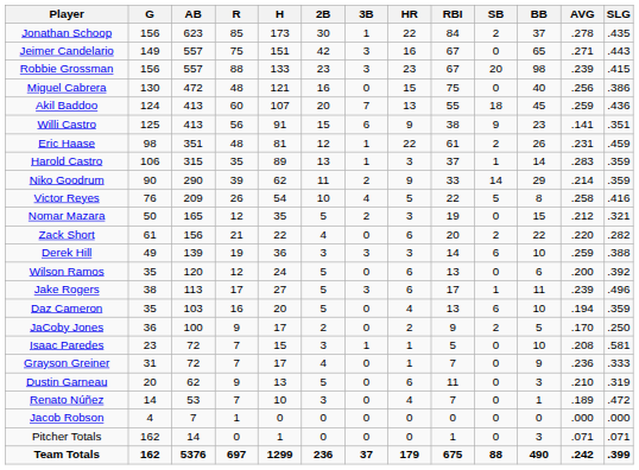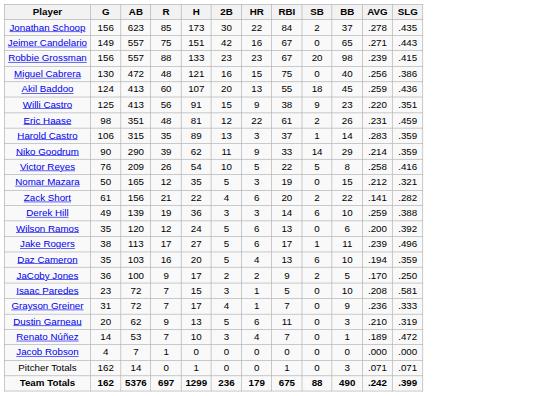 <table class=wikitable style="text-align:center">
 <tr>
 <th bgcolor="#DDDDFF" width="20%">Player</th>
 <th bgcolor="#DDDDFF" width="7%">G</th>
 <th bgcolor="#DDDDFF" width="7%">AB</th>
 <th bgcolor="#DDDDFF" width="7%">R</th>
 <th bgcolor="#DDDDFF" width="7%">H</th>
 <th bgcolor="#DDDDFF" width="7%">2B</th>
-<th bgcolor="#DDDDFF" width="7%">3B</th>
 <th bgcolor="#DDDDFF" width="7%">HR</th>
 <th bgcolor="#DDDDFF" width="7%">RBI</th>
 <th bgcolor="#DDDDFF" width="7%">SB</th>
 <th bgcolor="#DDDDFF" width="7%">BB</th>
 <th bgcolor="#DDDDFF" width="7%">AVG</th>
 <th bgcolor="#DDDDFF" width="7%">SLG</th>
 </tr>
 <tr>
 <td><a href='#'>Jonathan Schoop</a></td>
 <td>156</td>
 <td>623</td>
 <td>85</td>
 <td>173</td>
 <td>30</td>
-<td>1</td>
 <td>22</td>
 <td>84</td>
 <td>2</td>
 <td>37</td>
 <td>.278</td>
 <td>.435</td>
 </tr>
 <tr>
 <td><a href='#'>Jeimer Candelario</a></td>
 <td>149</td>
 <td>557</td>
 <td>75</td>
 <td>151</td>
 <td>42</td>
-<td>3</td>
 <td>16</td>
 <td>67</td>
 <td>0</td>
 <td>65</td>
 <td>.271</td>
 <td>.443</td>
 </tr>
 <tr>
 <td><a href='#'>Robbie Grossman</a></td>
 <td>156</td>
 <td>557</td>
 <td>88</td>
 <td>133</td>
 <td>23</td>
-<td>3</td>
 <td>23</td>
 <td>67</td>
 <td>20</td>
 <td>98</td>
 <td>.239</td>
 <td>.415</td>
 </tr>
 <tr>
 <td><a href='#'>Miguel Cabrera</a></td>
 <td>130</td>
 <td>472</td>
 <td>48</td>
 <td>121</td>
 <td>16</td>
-<td>0</td>
 <td>15</td>
 <td>75</td>
 <td>0</td>
 <td>40</td>
 <td>.256</td>
 <td>.386</td>
 </tr>
 <tr>
 <td><a href='#'>Akil Baddoo</a></td>
 <td>124</td>
 <td>413</td>
 <td>60</td>
 <td>107</td>
 <td>20</td>
-<td>7</td>
 <td>13</td>
 <td>55</td>
 <td>18</td>
 <td>45</td>
 <td>.259</td>
 <td>.436</td>
 </tr>
 <tr>
 <td><a href='#'>Willi Castro</a></td>
 <td>125</td>
 <td>413</td>
 <td>56</td>
 <td>91</td>
 <td>15</td>
-<td>6</td>
 <td>9</td>
 <td>38</td>
 <td>9</td>
 <td>23</td>
-<td>.141</td>
+<td>.220</td>
 <td>.351</td>
 </tr>
 <tr>
 <td><a href='#'>Eric Haase</a></td>
 <td>98</td>
 <td>351</td>
 <td>48</td>
 <td>81</td>
 <td>12</td>
-<td>1</td>
 <td>22</td>
 <td>61</td>
 <td>2</td>
 <td>26</td>
 <td>.231</td>
 <td>.459</td>
 </tr>
 <tr>
 <td><a href='#'>Harold Castro</a></td>
 <td>106</td>
 <td>315</td>
 <td>35</td>
 <td>89</td>
 <td>13</td>
-<td>1</td>
 <td>3</td>
 <td>37</td>
 <td>1</td>
 <td>14</td>
 <td>.283</td>
 <td>.359</td>
 </tr>
 <tr>
 <td><a href='#'>Niko Goodrum</a></td>
 <td>90</td>
 <td>290</td>
 <td>39</td>
 <td>62</td>
 <td>11</td>
-<td>2</td>
 <td>9</td>
 <td>33</td>
 <td>14</td>
 <td>29</td>
 <td>.214</td>
 <td>.359</td>
 </tr>
 <tr>
 <td><a href='#'>Victor Reyes</a></td>
 <td>76</td>
 <td>209</td>
 <td>26</td>
 <td>54</td>
 <td>10</td>
-<td>4</td>
 <td>5</td>
 <td>22</td>
 <td>5</td>
 <td>8</td>
 <td>.258</td>
 <td>.416</td>
 </tr>
 <tr>
 <td><a href='#'>Nomar Mazara</a></td>
 <td>50</td>
 <td>165</td>
 <td>12</td>
 <td>35</td>
 <td>5</td>
-<td>2</td>
 <td>3</td>
 <td>19</td>
 <td>0</td>
 <td>15</td>
 <td>.212</td>
 <td>.321</td>
 </tr>
 <tr>
 <td><a href='#'>Zack Short</a></td>
 <td>61</td>
 <td>156</td>
 <td>21</td>
 <td>22</td>
 <td>4</td>
-<td>0</td>
 <td>6</td>
 <td>20</td>
 <td>2</td>
 <td>22</td>
-<td>.220</td>
+<td>.141</td>
 <td>.282</td>
 </tr>
 <tr>
 <td><a href='#'>Derek Hill</a></td>
 <td>49</td>
 <td>139</td>
 <td>19</td>
 <td>36</td>
-<td>3</td>
 <td>3</td>
 <td>3</td>
 <td>14</td>
 <td>6</td>
 <td>10</td>
 <td>.259</td>
 <td>.388</td>
 </tr>
 <tr>
 <td><a href='#'>Wilson Ramos</a></td>
 <td>35</td>
 <td>120</td>
 <td>12</td>
 <td>24</td>
 <td>5</td>
-<td>0</td>
 <td>6</td>
 <td>13</td>
 <td>0</td>
 <td>6</td>
 <td>.200</td>
 <td>.392</td>
 </tr>
 <tr>
 <td><a href='#'>Jake Rogers</a></td>
 <td>38</td>
 <td>113</td>
 <td>17</td>
 <td>27</td>
 <td>5</td>
-<td>3</td>
 <td>6</td>
 <td>17</td>
 <td>1</td>
 <td>11</td>
 <td>.239</td>
 <td>.496</td>
 </tr>
 <tr>
 <td><a href='#'>Daz Cameron</a></td>
 <td>35</td>
 <td>103</td>
 <td>16</td>
 <td>20</td>
 <td>5</td>
-<td>0</td>
 <td>4</td>
 <td>13</td>
 <td>6</td>
 <td>10</td>
 <td>.194</td>
 <td>.359</td>
 </tr>
 <tr>
 <td><a href='#'>JaCoby Jones</a></td>
 <td>36</td>
 <td>100</td>
 <td>9</td>
 <td>17</td>
 <td>2</td>
-<td>0</td>
 <td>2</td>
 <td>9</td>
 <td>2</td>
 <td>5</td>
 <td>.170</td>
 <td>.250</td>
 </tr>
 <tr>
 <td><a href='#'>Isaac Paredes</a></td>
 <td>23</td>
 <td>72</td>
 <td>7</td>
 <td>15</td>
 <td>3</td>
 <td>1</td>
-<td>1</td>
 <td>5</td>
 <td>0</td>
 <td>10</td>
 <td>.208</td>
 <td>.581</td>
 </tr>
 <tr>
 <td><a href='#'>Grayson Greiner</a></td>
 <td>31</td>
 <td>72</td>
 <td>7</td>
 <td>17</td>
 <td>4</td>
-<td>0</td>
 <td>1</td>
 <td>7</td>
 <td>0</td>
 <td>9</td>
 <td>.236</td>
 <td>.333</td>
 </tr>
 <tr>
 <td><a href='#'>Dustin Garneau</a></td>
 <td>20</td>
 <td>62</td>
 <td>9</td>
 <td>13</td>
 <td>5</td>
-<td>0</td>
 <td>6</td>
 <td>11</td>
 <td>0</td>
 <td>3</td>
 <td>.210</td>
 <td>.319</td>
 </tr>
 <tr>
 <td><a href='#'>Renato Núñez</a></td>
 <td>14</td>
 <td>53</td>
 <td>7</td>
 <td>10</td>
 <td>3</td>
-<td>0</td>
 <td>4</td>
 <td>7</td>
 <td>0</td>
 <td>1</td>
 <td>.189</td>
 <td>.472</td>
 </tr>
 <tr>
 <td><a href='#'>Jacob Robson</a></td>
 <td>4</td>
 <td>7</td>
 <td>1</td>
 <td>0</td>
 <td>0</td>
 <td>0</td>
 <td>0</td>
 <td>0</td>
 <td>0</td>
-<td>0</td>
 <td>.000</td>
 <td>.000</td>
 </tr>
 <tr>
 <td>Pitcher Totals</td>
 <td>162</td>
 <td>14</td>
 <td>0</td>
 <td>1</td>
-<td>0</td>
 <td>0</td>
 <td>0</td>
 <td>1</td>
 <td>0</td>
 <td>3</td>
 <td>.071</td>
 <td>.071</td>
 </tr>
 <tr>
 <td><strong>Team Totals</strong></td>
 <td><strong>162</strong></td>
 <td><strong>5376</strong></td>
 <td><strong>697</strong></td>
 <td><strong>1299</strong></td>
 <td><strong>236</strong></td>
-<td><strong>37</strong></td>
 <td><strong>179</strong></td>
 <td><strong>675</strong></td>
 <td><strong>88</strong></td>
 <td><strong>490</strong></td>
 <td><strong>.242</strong></td>
 <td><strong>.399</strong></td>
 </tr>
 </table>
